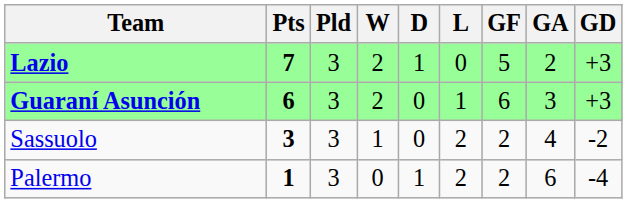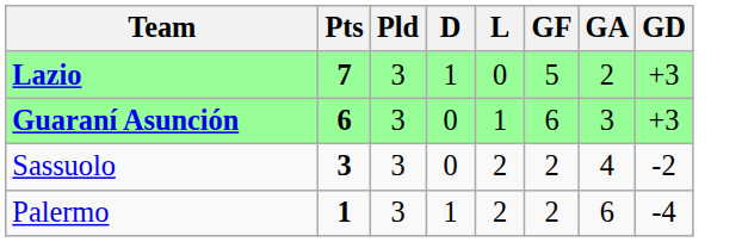 <table class=wikitable style="text-align:center">
 <tr>
 <th width=165>Team</th>
 <th width=20>Pts</th>
 <th width=20>Pld</th>
-<th width=20>W</th>
 <th width=20>D</th>
 <th width=20>L</th>
 <th width=20>GF</th>
 <th width=20>GA</th>
 <th width=20>GD</th>
 </tr>
 <tr |- align=center style="background:#98FF98;">
 <td style="text-align:left"><strong><a href='#'>Lazio</a></strong></td>
 <td><strong>7</strong></td>
 <td>3</td>
-<td>2</td>
 <td>1</td>
 <td>0</td>
 <td>5</td>
 <td>2</td>
 <td>+3</td>
 </tr>
 <tr |- align=center style="background:#98FF98;">
 <td style="text-align:left"> <strong><a href='#'>Guaraní Asunción</a></strong></td>
 <td><strong>6</strong></td>
 <td>3</td>
-<td>2</td>
 <td>0</td>
 <td>1</td>
 <td>6</td>
 <td>3</td>
 <td>+3</td>
 </tr>
 <tr>
 <td style="text-align:left"> <a href='#'>Sassuolo</a></td>
 <td><strong>3</strong></td>
 <td>3</td>
-<td>1</td>
 <td>0</td>
 <td>2</td>
 <td>2</td>
 <td>4</td>
 <td>-2</td>
 </tr>
 <tr>
 <td style="text-align:left"> <a href='#'>Palermo</a></td>
 <td><strong>1</strong></td>
 <td>3</td>
-<td>0</td>
 <td>1</td>
 <td>2</td>
 <td>2</td>
 <td>6</td>
 <td>-4</td>
 </tr>
 </table>
